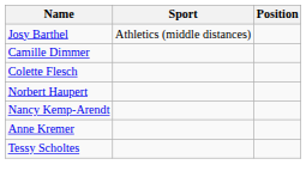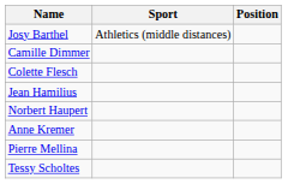 <table class="wikitable sortable">
 <tr>
 <th>Name</th>
 <th>Sport</th>
 <th>Position</th>
 </tr>
 <tr>
 <td data-sort-value="Barthel,Josy "><a href='#'>Josy Barthel</a></td>
 <td>Athletics (middle distances)</td>
 <td></td>
 </tr>
 <tr>
 <td data-sort-value="Dimmer,Camille "><a href='#'>Camille Dimmer</a></td>
 <td></td>
 <td></td>
 </tr>
 <tr>
 <td data-sort-value="Flesch,Colette "><a href='#'>Colette Flesch</a></td>
 <td></td>
 <td></td>
 </tr>
 <tr>
-<td data-sort-value="Haupert,Norbert "><a href='#'>Norbert Haupert</a></td>
+<td data-sort-value="Hamilius,Jean "><a href='#'>Jean Hamilius</a></td>
 <td></td>
 <td></td>
 </tr>
 <tr>
-<td data-sort-value="Kemp-Arendt,Nancy "><a href='#'>Nancy Kemp-Arendt</a></td>
+<td data-sort-value="Haupert,Norbert "><a href='#'>Norbert Haupert</a></td>
 <td></td>
 <td></td>
 </tr>
 <tr>
 <td data-sort-value="Kremer,Anne "><a href='#'>Anne Kremer</a></td>
 <td></td>
 <td></td>
 </tr>
 <tr>
+<td data-sort-value="Mellina,Pierre "><a href='#'>Pierre Mellina</a></td>
+<td></td>
+<td></td>
+</tr>
+<tr>
 <td data-sort-value="Scholtes,Tessy "><a href='#'>Tessy Scholtes</a></td>
 <td></td>
 <td></td>
 </tr>
 </table>
